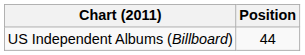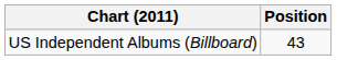 <table class="wikitable">
 <tr>
 <th>Chart (2011)</th>
 <th>Position</th>
 </tr>
 <tr>
 <td>US Independent Albums (<em>Billboard</em>)</td>
-<td style="text-align:center;">44</td>
+<td style="text-align:center;">43</td>
 </tr>
 </table>
